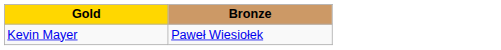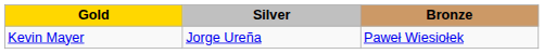 <table class="wikitable" style="text-align:left">
 <tr align="center">
 <td width=200 bgcolor=gold><strong>Gold</strong></td>
+<td width=200 bgcolor=silver><strong>Silver</strong></td>
 <td width=200 bgcolor=CC9966><strong>Bronze</strong></td>
 </tr>
 <tr>
 <td><a href='#'>Kevin Mayer</a><br><em></em></td>
+<td><a href='#'>Jorge Ureña</a><br><em></em></td>
 <td><a href='#'>Paweł Wiesiołek</a><br><em></em></td>
 </tr>
 </table>
